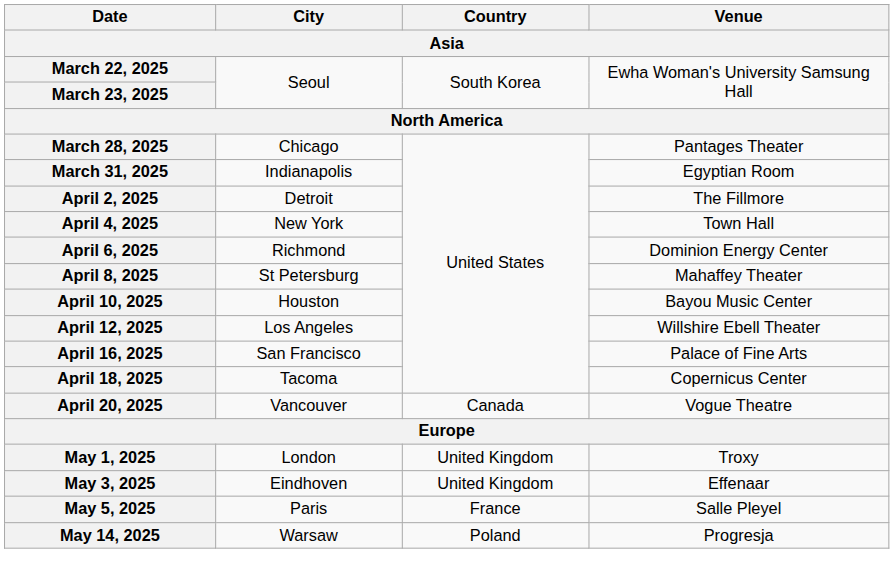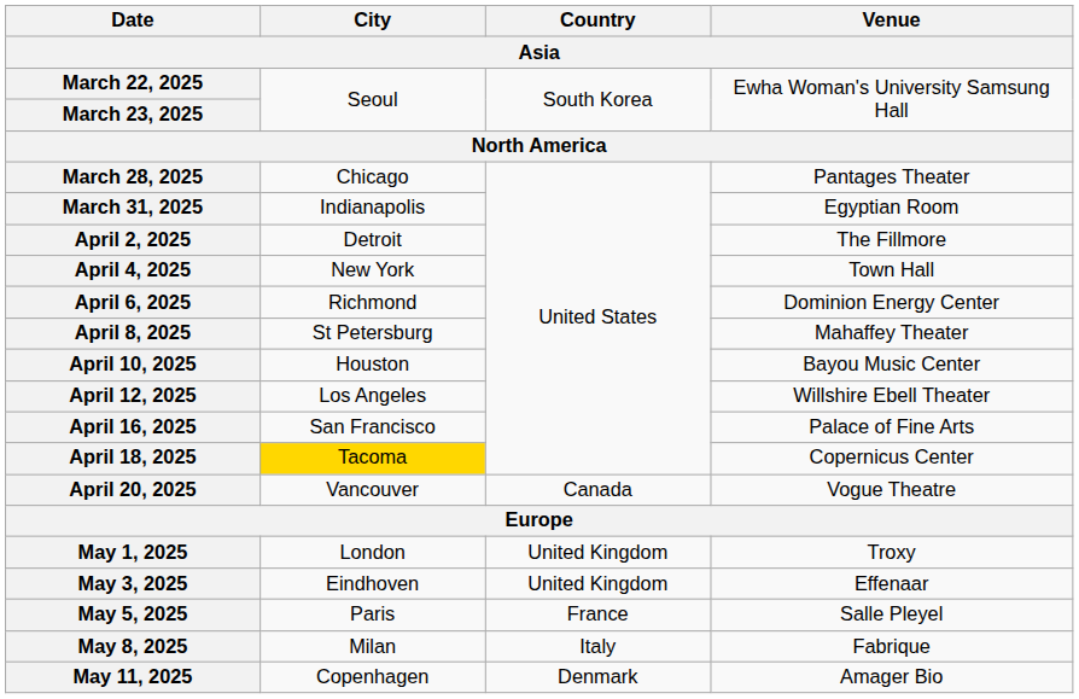 <table class="wikitable plainrowheaders" style="text-align:center">
 <tr>
 <th scope="col" style="width:12.5em">Date</th>
 <th scope="col" style="width:11em">City</th>
 <th scope="col" style="width:11em">Country</th>
 <th scope="col" style="width:18em">Venue</th>
 </tr>
 <tr>
 <th colspan="4">Asia</th>
 </tr>
 <tr>
 <th scope="row">March 22, 2025</th>
 <td rowspan="2">Seoul</td>
 <td rowspan="2">South Korea</td>
 <td rowspan="2">Ewha Woman's University Samsung Hall</td>
 </tr>
 <tr>
 <th scope="row">March 23, 2025</th>
 </tr>
 <tr>
 <th colspan="4">North America</th>
 </tr>
 <tr>
 <th scope="row">March 28, 2025</th>
 <td>Chicago</td>
 <td rowspan="10">United States</td>
 <td>Pantages Theater</td>
 </tr>
 <tr>
 <th scope="row">March 31, 2025</th>
 <td>Indianapolis</td>
 <td>Egyptian Room</td>
 </tr>
 <tr>
 <th scope="row">April 2, 2025</th>
 <td>Detroit</td>
 <td>The Fillmore</td>
 </tr>
 <tr>
 <th scope="row">April 4, 2025</th>
 <td>New York</td>
 <td>Town Hall</td>
 </tr>
 <tr>
 <th scope="row">April 6, 2025</th>
 <td>Richmond</td>
 <td>Dominion Energy Center</td>
 </tr>
 <tr>
 <th scope="row">April 8, 2025</th>
 <td>St Petersburg</td>
 <td>Mahaffey Theater</td>
 </tr>
 <tr>
 <th scope="row">April 10, 2025</th>
 <td>Houston</td>
 <td>Bayou Music Center</td>
 </tr>
 <tr>
 <th scope="row">April 12, 2025</th>
 <td>Los Angeles</td>
 <td>Willshire Ebell Theater</td>
 </tr>
 <tr>
 <th scope="row">April 16, 2025</th>
 <td>San Francisco</td>
 <td>Palace of Fine Arts</td>
 </tr>
 <tr>
 <th scope="row">April 18, 2025</th>
-<td>Tacoma</td>
+<td style="background: gold;">Tacoma</td>
 <td>Copernicus Center</td>
 </tr>
 <tr>
 <th scope="row">April 20, 2025</th>
 <td>Vancouver</td>
 <td>Canada</td>
 <td>Vogue Theatre</td>
 </tr>
 <tr>
 <th colspan="4">Europe</th>
 </tr>
 <tr>
 <th scope="row">May 1, 2025</th>
 <td>London</td>
 <td>United Kingdom</td>
 <td>Troxy</td>
 </tr>
 <tr>
 <th scope="row">May 3, 2025</th>
 <td>Eindhoven</td>
 <td>United Kingdom</td>
 <td>Effenaar</td>
 </tr>
 <tr>
 <th scope="row">May 5, 2025</th>
 <td>Paris</td>
 <td>France</td>
 <td>Salle Pleyel</td>
 </tr>
 <tr>
-<th scope="row">May 14, 2025</th>
-<td>Warsaw</td>
-<td>Poland</td>
-<td>Progresja</td>
+<th scope="row">May 8, 2025</th>
+<td>Milan</td>
+<td>Italy</td>
+<td>Fabrique</td>
+</tr>
+<tr>
+<th scope="row">May 11, 2025</th>
+<td>Copenhagen</td>
+<td>Denmark</td>
+<td>Amager Bio</td>
 </tr>
 </table>
